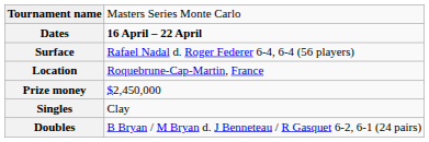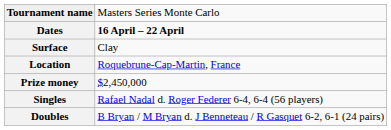 <table class="wikitable">
 <tr>
 <td bgcolor="#EFEFEF"><strong>Tournament name</strong></td>
 <td>Masters Series Monte Carlo</td>
 </tr>
 <tr>
 <th>Dates</th>
 <td><strong>16 April – 22 April</strong></td>
 </tr>
 <tr>
 <th>Surface</th>
-<td><a href='#'>Rafael Nadal</a> d. <a href='#'>Roger Federer</a> 6-4, 6-4 (56 players)</td>
+<td>Clay</td>
 </tr>
 <tr>
 <th>Location</th>
 <td><a href='#'>Roquebrune-Cap-Martin</a>, <a href='#'>France</a></td>
 </tr>
 <tr>
 <th>Prize money</th>
 <td><a href='#'>$</a>2,450,000</td>
 </tr>
 <tr>
 <th>Singles</th>
-<td>Clay</td>
+<td><a href='#'>Rafael Nadal</a> d. <a href='#'>Roger Federer</a> 6-4, 6-4 (56 players)</td>
 </tr>
 <tr>
 <th>Doubles</th>
 <td><a href='#'>B Bryan</a> / <a href='#'>M Bryan</a> d. <a href='#'>J Benneteau</a> / <a href='#'>R Gasquet</a> 6-2, 6-1 (24 pairs)</td>
 </tr>
 </table>
